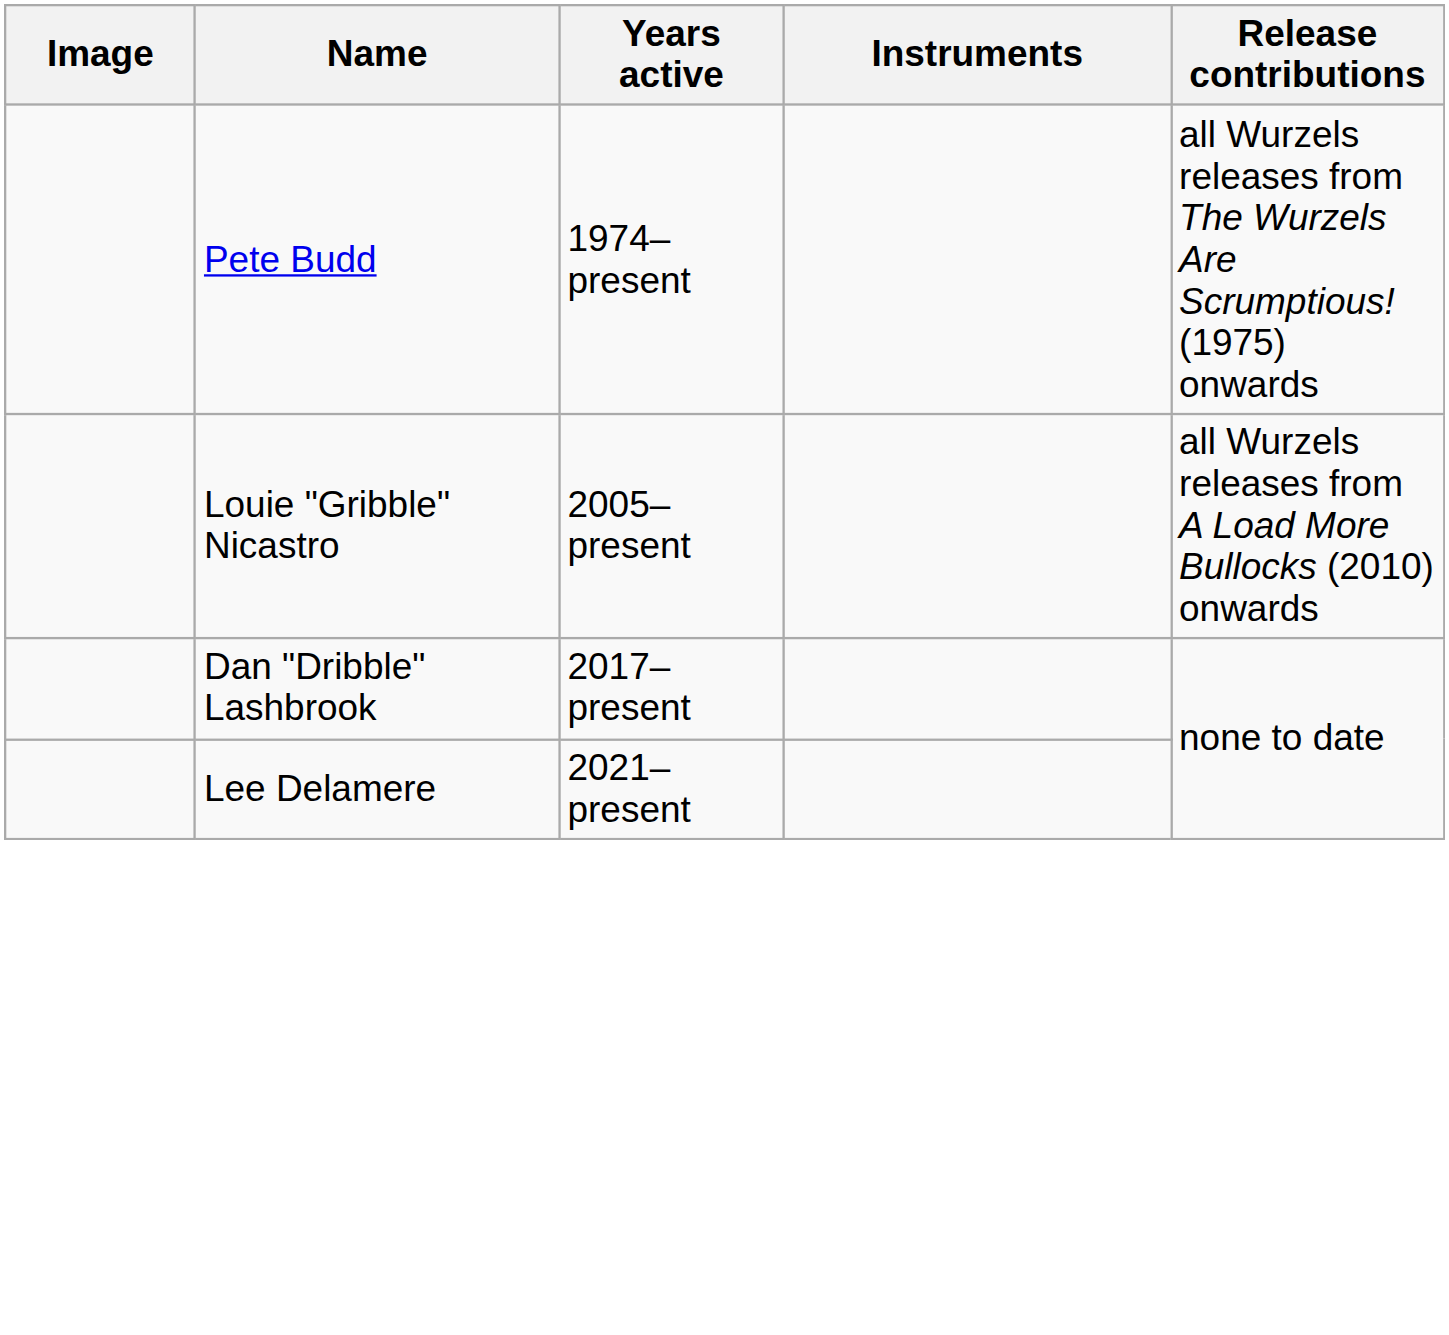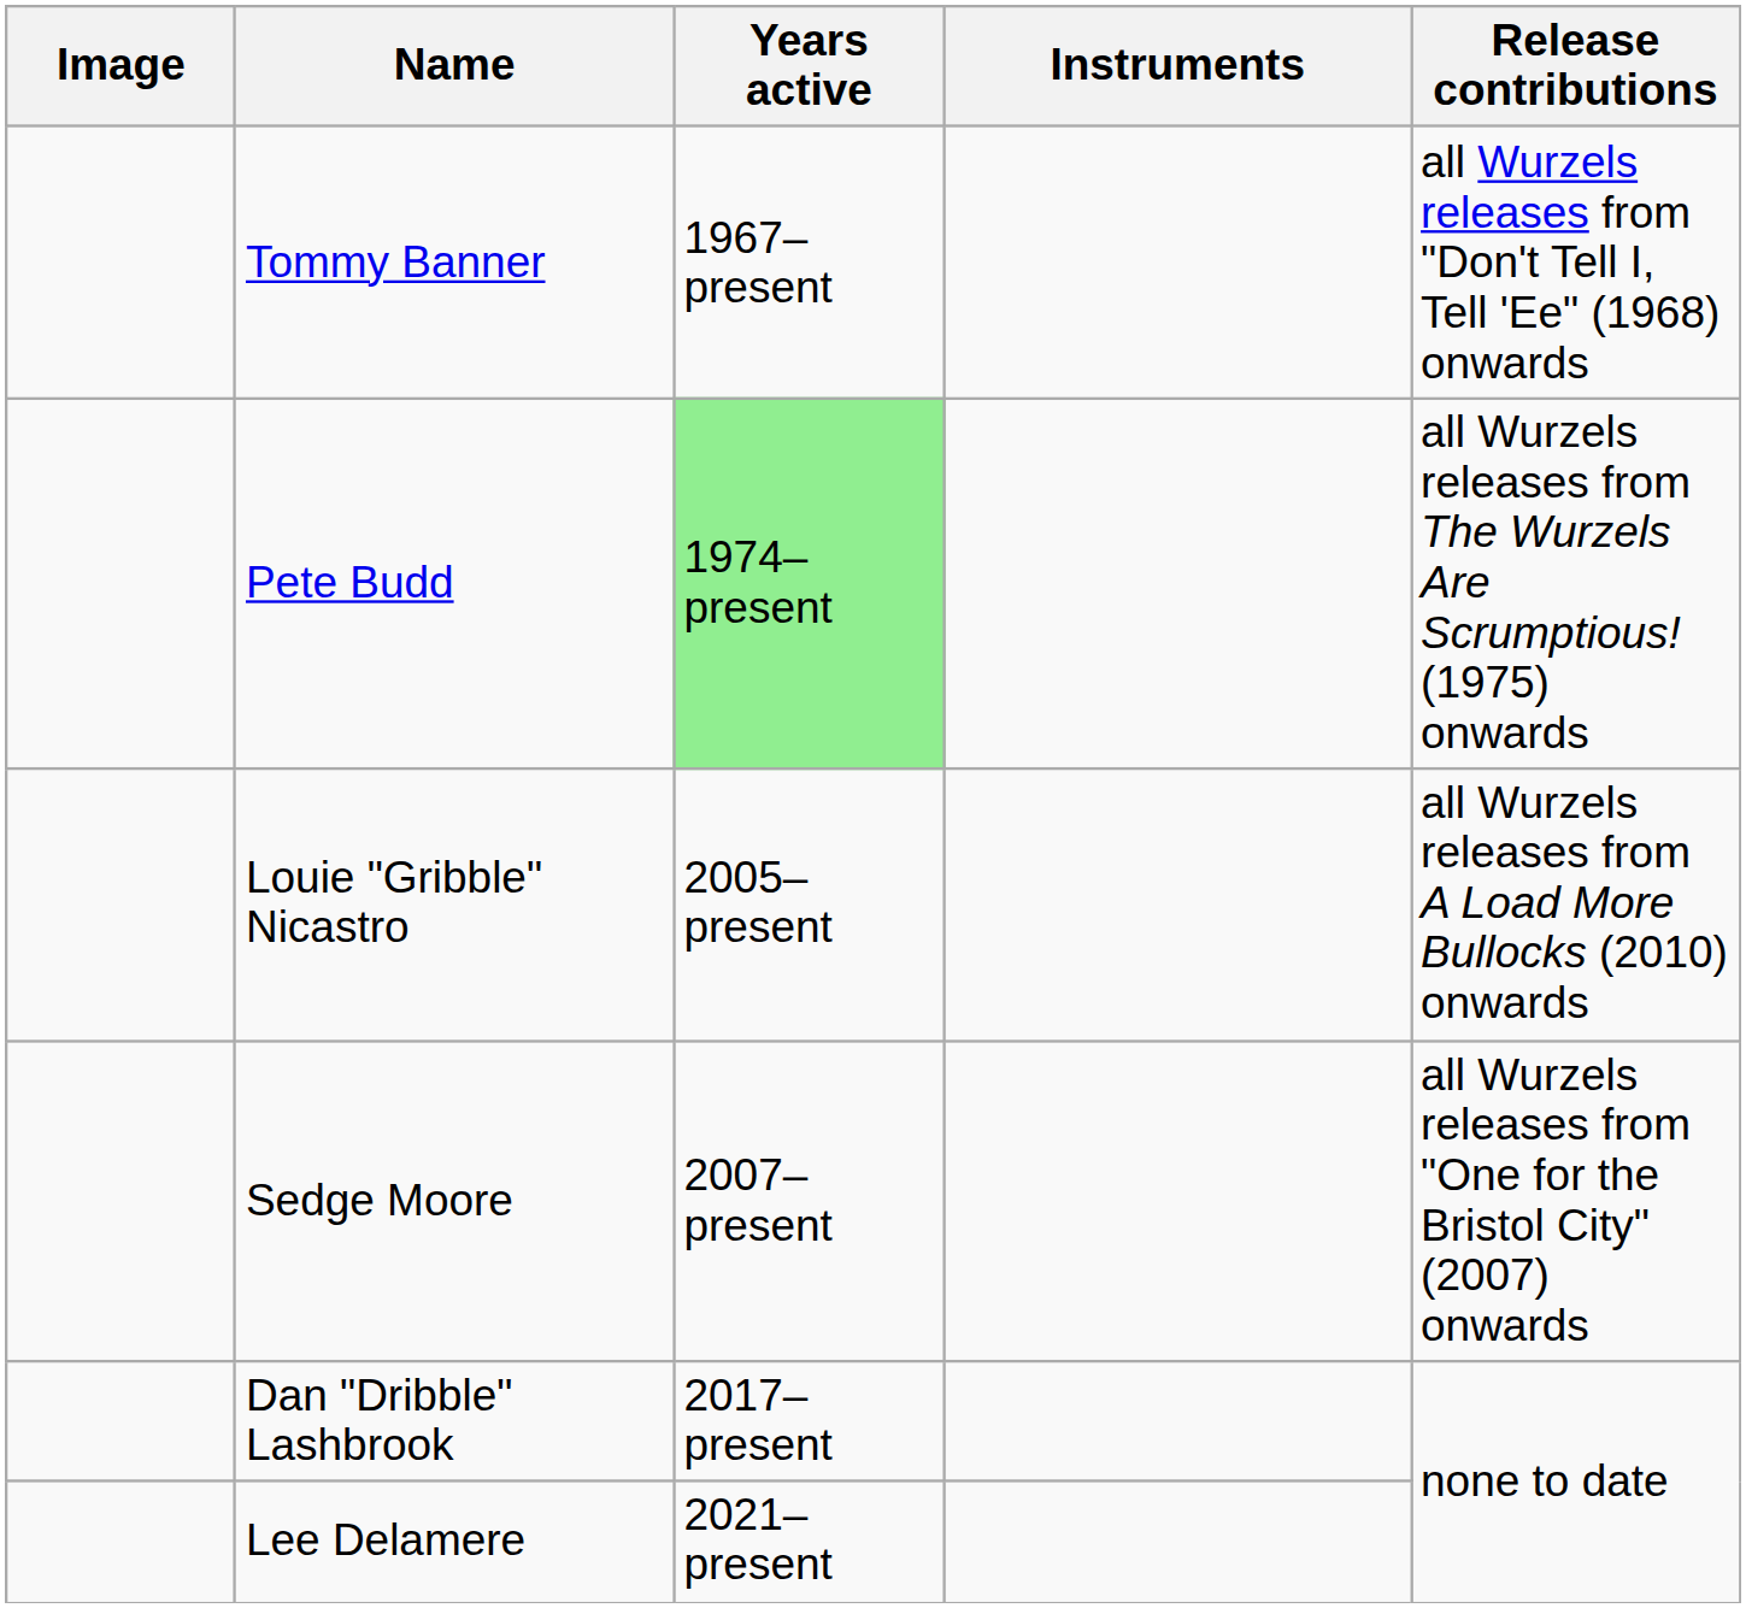 <table class="wikitable" border="1" width=100%>
 <tr>
 <th width="75">Image</th>
 <th width="150">Name</th>
 <th width="90">Years active</th>
 <th width="160">Instruments</th>
 <th>Release contributions</th>
 </tr>
 <tr>
 <td></td>
+<td><a href='#'>Tommy Banner</a></td>
+<td>1967–present</td>
+<td></td>
+<td>all <a href='#'>Wurzels releases</a> from "Don't Tell I, Tell 'Ee" (1968) onwards</td>
+</tr>
+<tr>
+<td></td>
 <td><a href='#'>Pete Budd</a></td>
-<td>1974–present </td>
+<td style="background: lightgreen;">1974–present </td>
 <td></td>
 <td>all Wurzels releases from <em>The Wurzels Are Scrumptious!</em> (1975) onwards</td>
 </tr>
 <tr>
 <td></td>
 <td>Louie "Gribble" Nicastro</td>
 <td>2005–present </td>
 <td></td>
 <td>all Wurzels releases from <em>A Load More Bullocks</em> (2010) onwards</td>
+</tr>
+<tr>
+<td></td>
+<td>Sedge Moore</td>
+<td>2007–present</td>
+<td></td>
+<td>all Wurzels releases from "One for the Bristol City" (2007) onwards</td>
 </tr>
 <tr>
 <td></td>
 <td>Dan "Dribble" Lashbrook</td>
 <td>2017–present </td>
 <td></td>
 <td rowspan="2">none to date</td>
 </tr>
 <tr>
 <td></td>
 <td>Lee Delamere</td>
 <td>2021–present</td>
 <td></td>
 </tr>
 </table>
